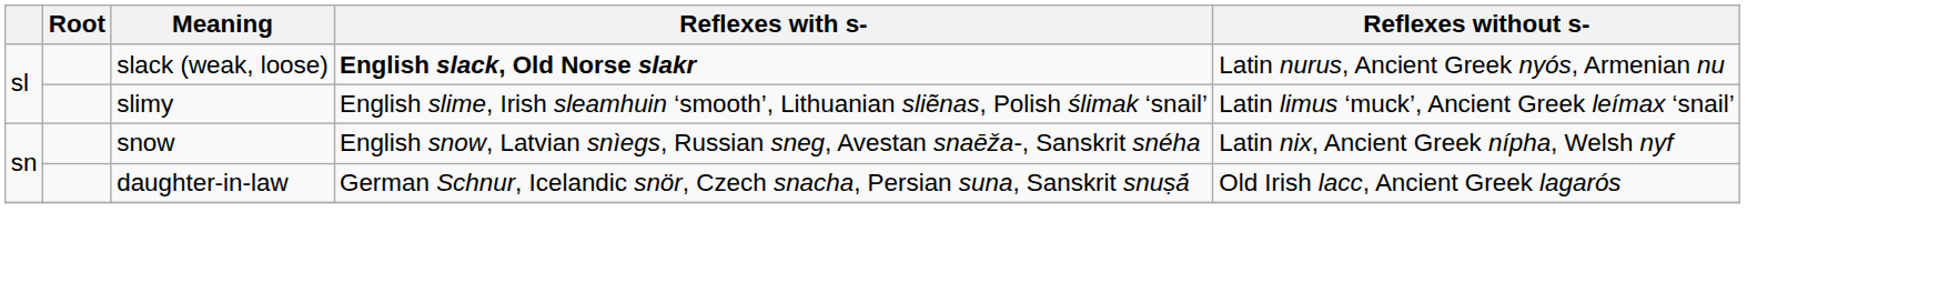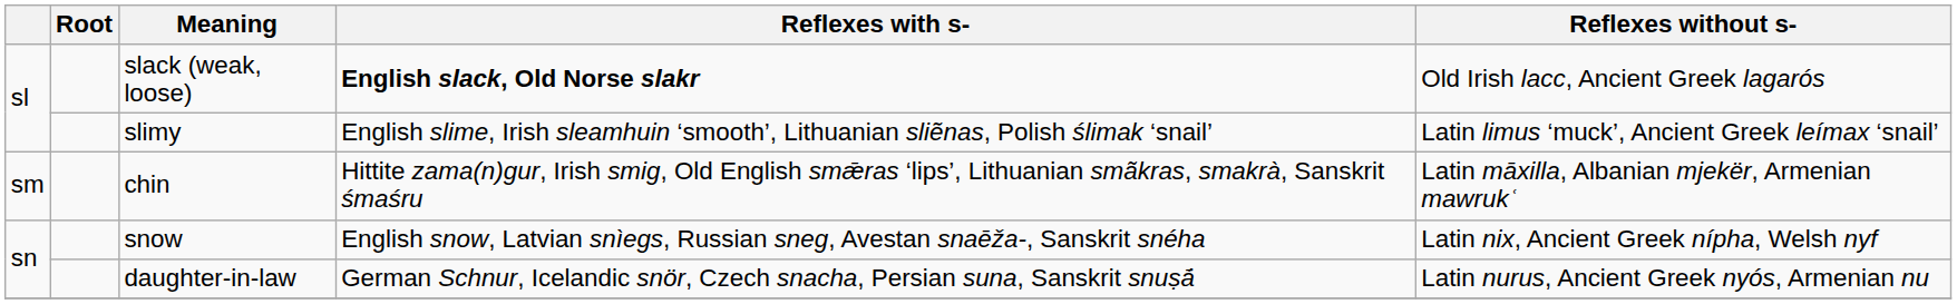 <table class="wikitable">
 <tr>
 <th></th>
 <th>Root</th>
 <th>Meaning</th>
 <th>Reflexes with s-</th>
 <th>Reflexes without s-</th>
 </tr>
 <tr>
 <td rowspan="2">sl</td>
 <td></td>
 <td>slack (weak, loose)</td>
 <td><strong>English <em>slack</em>, Old Norse <em>slakr</em></strong></td>
-<td>Latin <em>nurus</em>, Ancient Greek <em>nyós</em>, Armenian <em>nu</em></td>
+<td>Old Irish <em>lacc</em>, Ancient Greek <em>lagarós</em></td>
 </tr>
 <tr>
 <td></td>
 <td>slimy</td>
 <td>English <em>slime</em>, Irish <em>sleamhuin</em> ‘smooth’, Lithuanian <em>sliẽnas</em>, Polish <em>ślimak</em> ‘snail’</td>
 <td>Latin <em>limus</em> ‘muck’, Ancient Greek <em>leímax</em> ‘snail’</td>
+</tr>
+<tr>
+<td>sm</td>
+<td></td>
+<td>chin</td>
+<td>Hittite <em>zama(n)gur</em>, Irish <em>smig</em>, Old English <em>smǣras</em> ‘lips’, Lithuanian <em>smãkras</em>, <em>smakrà</em>, Sanskrit <em>śmaśru</em></td>
+<td>Latin <em>māxilla</em>, Albanian <em>mjekër</em>, Armenian <em>mawrukʿ</em></td>
 </tr>
 <tr>
 <td rowspan="2">sn</td>
 <td></td>
 <td>snow</td>
 <td>English <em>snow</em>, Latvian <em>snìegs</em>, Russian <em>sneg</em>, Avestan <em>snaēža-</em>, Sanskrit <em>snéha</em></td>
 <td>Latin <em>nix</em>, Ancient Greek <em>nípha</em>, Welsh <em>nyf</em></td>
 </tr>
 <tr>
 <td></td>
 <td>daughter-in-law</td>
 <td>German <em>Schnur</em>, Icelandic <em>snör</em>, Czech <em>snacha</em>, Persian <em>suna</em>, Sanskrit <em>snuṣā́</em></td>
-<td>Old Irish <em>lacc</em>, Ancient Greek <em>lagarós</em></td>
+<td>Latin <em>nurus</em>, Ancient Greek <em>nyós</em>, Armenian <em>nu</em></td>
 </tr>
 <tr>
 </tr>
 </table>
